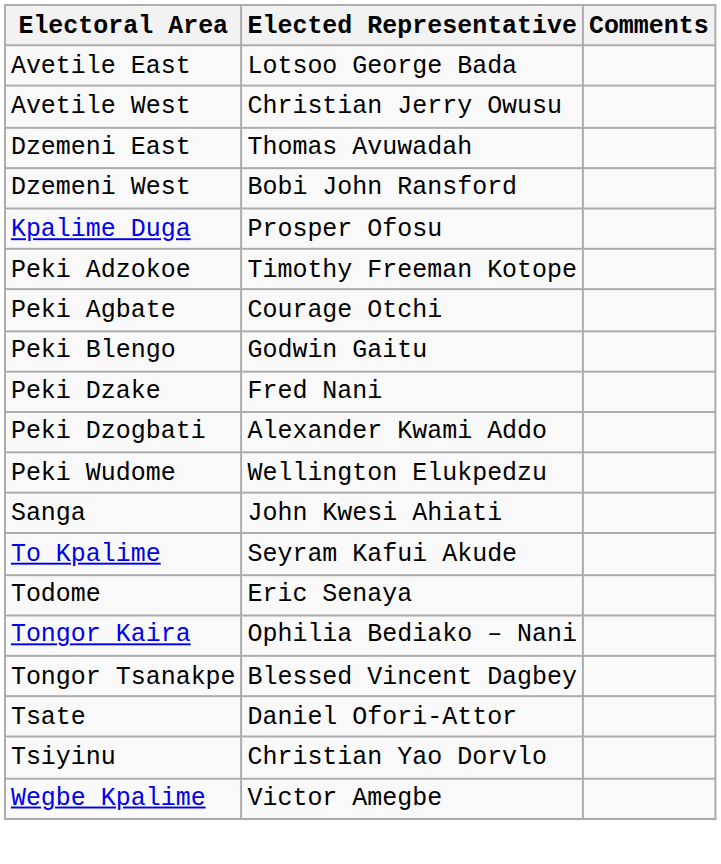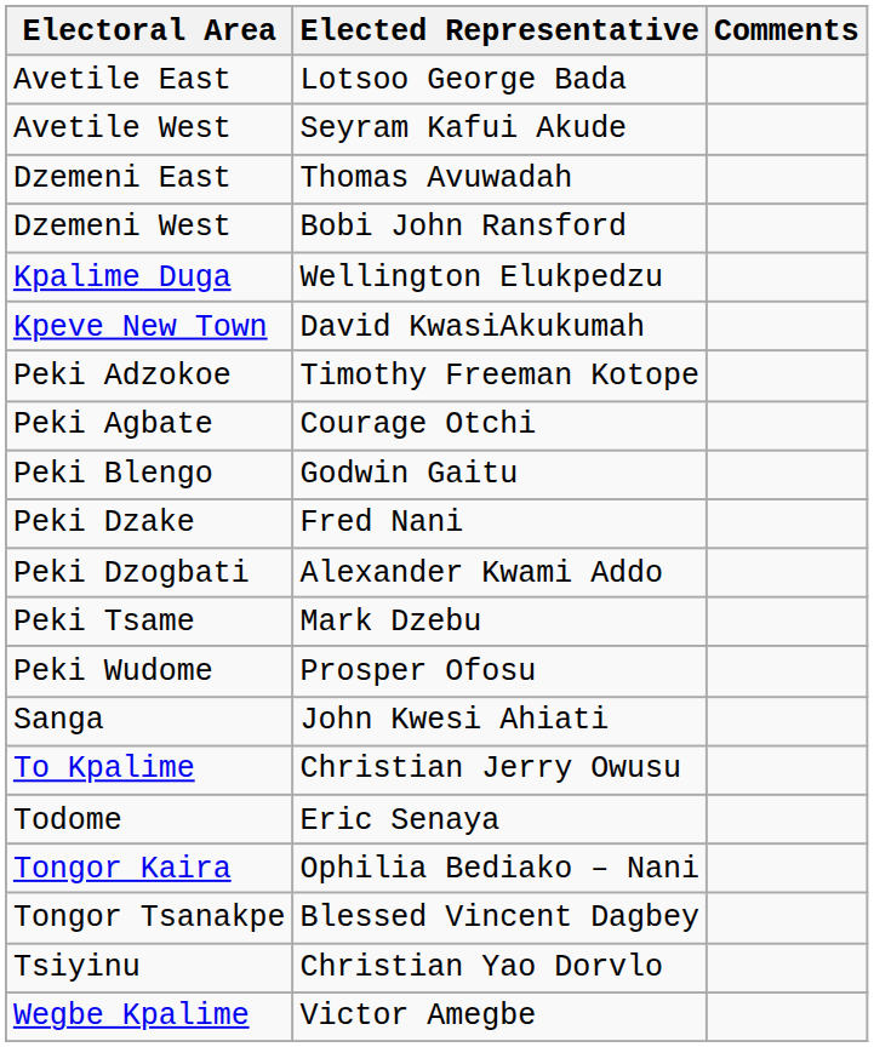 <table class="wikitable sortable">
 <tr>
 <th>Electoral Area</th>
 <th>Elected Representative</th>
 <th>Comments</th>
 </tr>
 <tr>
 <td>Avetile East</td>
 <td>Lotsoo George Bada</td>
 <td></td>
 </tr>
 <tr>
 <td>Avetile West</td>
-<td>Christian Jerry Owusu</td>
+<td>Seyram Kafui Akude</td>
 <td></td>
 </tr>
 <tr>
 <td>Dzemeni East</td>
 <td>Thomas Avuwadah</td>
 <td></td>
 </tr>
 <tr>
 <td>Dzemeni West</td>
 <td>Bobi John Ransford</td>
 <td></td>
 </tr>
 <tr>
 <td><a href='#'>Kpalime Duga</a></td>
-<td>Prosper Ofosu</td>
+<td>Wellington Elukpedzu</td>
+<td></td>
+</tr>
+<tr>
+<td><a href='#'>Kpeve New Town</a></td>
+<td>David KwasiAkukumah</td>
 <td></td>
 </tr>
 <tr>
 <td>Peki Adzokoe</td>
 <td>Timothy Freeman Kotope</td>
 <td></td>
 </tr>
 <tr>
 <td>Peki Agbate</td>
 <td>Courage Otchi</td>
 <td></td>
 </tr>
 <tr>
 <td>Peki Blengo</td>
 <td>Godwin Gaitu</td>
 <td></td>
 </tr>
 <tr>
 <td>Peki Dzake</td>
 <td>Fred Nani</td>
 <td></td>
 </tr>
 <tr>
 <td>Peki Dzogbati</td>
 <td>Alexander Kwami Addo</td>
 <td></td>
 </tr>
 <tr>
+<td>Peki Tsame</td>
+<td>Mark Dzebu</td>
+<td></td>
+</tr>
+<tr>
 <td>Peki Wudome</td>
-<td>Wellington Elukpedzu</td>
+<td>Prosper Ofosu</td>
 <td></td>
 </tr>
 <tr>
 <td>Sanga</td>
 <td>John Kwesi Ahiati</td>
 <td></td>
 </tr>
 <tr>
 <td><a href='#'>To Kpalime</a></td>
-<td>Seyram Kafui Akude</td>
+<td>Christian Jerry Owusu</td>
 <td></td>
 </tr>
 <tr>
 <td>Todome</td>
 <td>Eric Senaya</td>
 <td></td>
 </tr>
 <tr>
 <td><a href='#'>Tongor Kaira</a></td>
 <td>Ophilia Bediako – Nani</td>
 <td></td>
 </tr>
 <tr>
 <td>Tongor Tsanakpe</td>
 <td>Blessed Vincent Dagbey</td>
 <td></td>
 </tr>
 <tr>
-<td>Tsate</td>
-<td>Daniel Ofori-Attor</td>
-<td></td>
-</tr>
-<tr>
 <td>Tsiyinu</td>
 <td>Christian Yao Dorvlo</td>
 <td></td>
 </tr>
 <tr>
 <td><a href='#'>Wegbe Kpalime</a></td>
 <td>Victor Amegbe</td>
 <td></td>
 </tr>
 <tr>
 </tr>
 </table>
